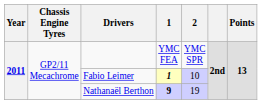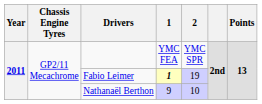 <table class="wikitable" style="text-align:center; font-size:85%;">
 <tr>
 <th>Year</th>
 <th>Chassis<br>Engine<br>Tyres</th>
 <th>Drivers</th>
 <th>1</th>
 <th>2</th>
 <th></th>
 <th>Points</th>
 </tr>
 <tr>
 <th rowspan=3><a href='#'>2011</a></th>
 <td rowspan=3><a href='#'>GP2/11</a><br><a href='#'>Mecachrome</a><br></td>
 <td></td>
 <td><a href='#'>YMC<br>FEA</a></td>
 <td><a href='#'>YMC<br>SPR</a></td>
 <td rowspan=3 bgcolor="#DFDFDF"><strong>2nd</strong></td>
 <td rowspan=3 bgcolor="#DFDFDF"><strong>13</strong></td>
 </tr>
 <tr>
 <td align=left> <a href='#'>Fabio Leimer</a></td>
 <td bgcolor="#FFFFBF"><strong><em>1</em></strong></td>
-<td bgcolor="#CFCFFF">10</td>
+<td bgcolor="#CFCFFF">19</td>
 </tr>
 <tr>
 <td align=left> <a href='#'>Nathanaël Berthon</a></td>
-<td bgcolor="#CFCFFF"><strong>9</strong></td>
-<td bgcolor="#CFCFFF">19</td>
+<td bgcolor="#CFCFFF">9</td>
+<td bgcolor="#CFCFFF">10</td>
 </tr>
 </table>
